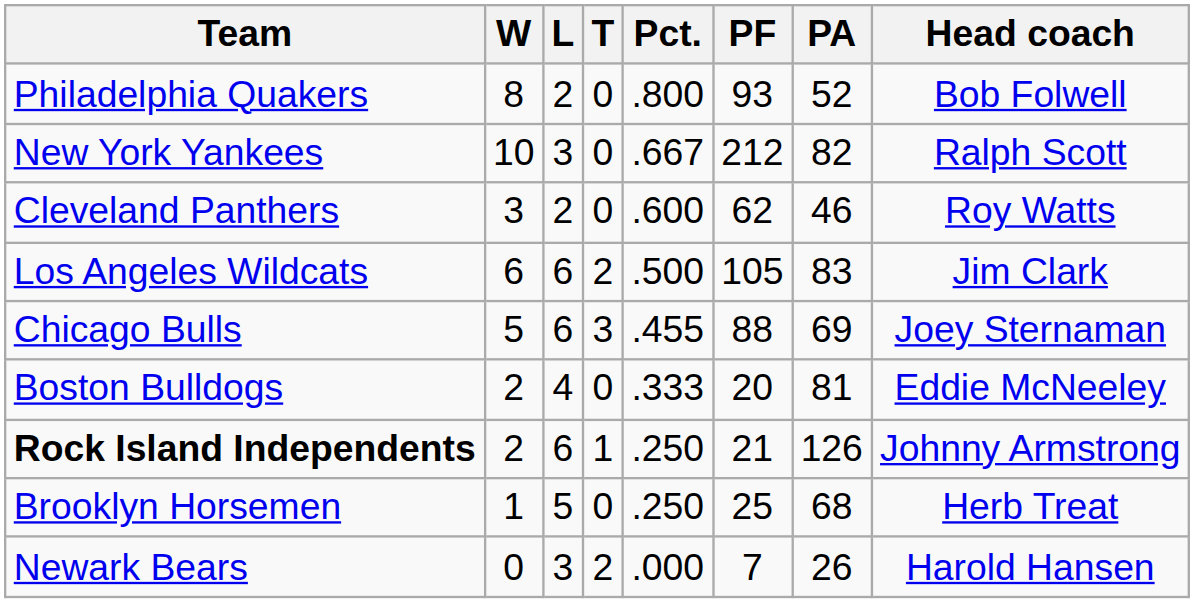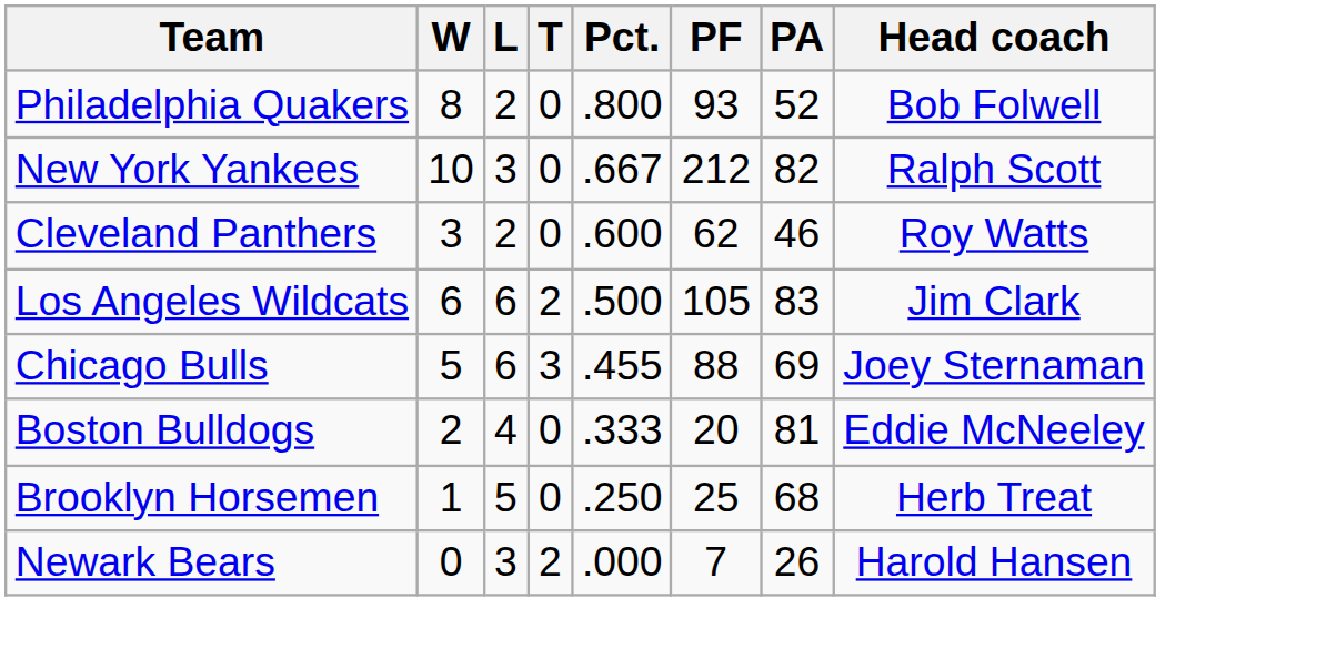 <table class="wikitable">
 <tr>
 <th>Team</th>
 <th>W</th>
 <th>L</th>
 <th>T</th>
 <th>Pct.</th>
 <th>PF</th>
 <th>PA</th>
 <th>Head coach</th>
 </tr>
 <tr align="center">
 <td align="left"><a href='#'>Philadelphia Quakers</a></td>
 <td>8</td>
 <td>2</td>
 <td>0</td>
 <td>.800</td>
 <td>93</td>
 <td>52</td>
 <td><a href='#'>Bob Folwell</a></td>
 </tr>
 <tr align="center">
 <td align="left"><a href='#'>New York Yankees</a></td>
 <td>10</td>
 <td>3</td>
 <td>0</td>
 <td>.667</td>
 <td>212</td>
 <td>82</td>
 <td><a href='#'>Ralph Scott</a></td>
 </tr>
 <tr align="center">
 <td align="left"><a href='#'>Cleveland Panthers</a></td>
 <td>3</td>
 <td>2</td>
 <td>0</td>
 <td>.600</td>
 <td>62</td>
 <td>46</td>
 <td><a href='#'>Roy Watts</a></td>
 </tr>
 <tr align="center">
 <td align="left"><a href='#'>Los Angeles Wildcats</a></td>
 <td>6</td>
 <td>6</td>
 <td>2</td>
 <td>.500</td>
 <td>105</td>
 <td>83</td>
 <td><a href='#'>Jim Clark</a></td>
 </tr>
 <tr align="center">
 <td align="left"><a href='#'>Chicago Bulls</a></td>
 <td>5</td>
 <td>6</td>
 <td>3</td>
 <td>.455</td>
 <td>88</td>
 <td>69</td>
 <td><a href='#'>Joey Sternaman</a></td>
 </tr>
 <tr align="center">
 <td align="left"><a href='#'>Boston Bulldogs</a></td>
 <td>2</td>
 <td>4</td>
 <td>0</td>
 <td>.333</td>
 <td>20</td>
 <td>81</td>
 <td><a href='#'>Eddie McNeeley</a></td>
 </tr>
 <tr align="center">
-<td align="left"><strong>Rock Island Independents</strong></td>
-<td>2</td>
-<td>6</td>
-<td>1</td>
-<td>.250</td>
-<td>21</td>
-<td>126</td>
-<td><a href='#'>Johnny Armstrong</a></td>
-</tr>
-<tr align="center">
 <td align="left"><a href='#'>Brooklyn Horsemen</a></td>
 <td>1</td>
 <td>5</td>
 <td>0</td>
 <td>.250</td>
 <td>25</td>
 <td>68</td>
 <td><a href='#'>Herb Treat</a></td>
 </tr>
 <tr align="center">
 <td align="left"><a href='#'>Newark Bears</a></td>
 <td>0</td>
 <td>3</td>
 <td>2</td>
 <td>.000</td>
 <td>7</td>
 <td>26</td>
 <td><a href='#'>Harold Hansen</a></td>
 </tr>
 </table>
